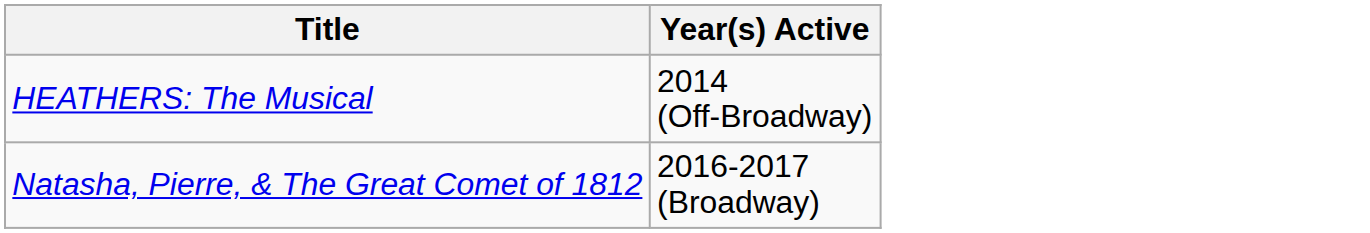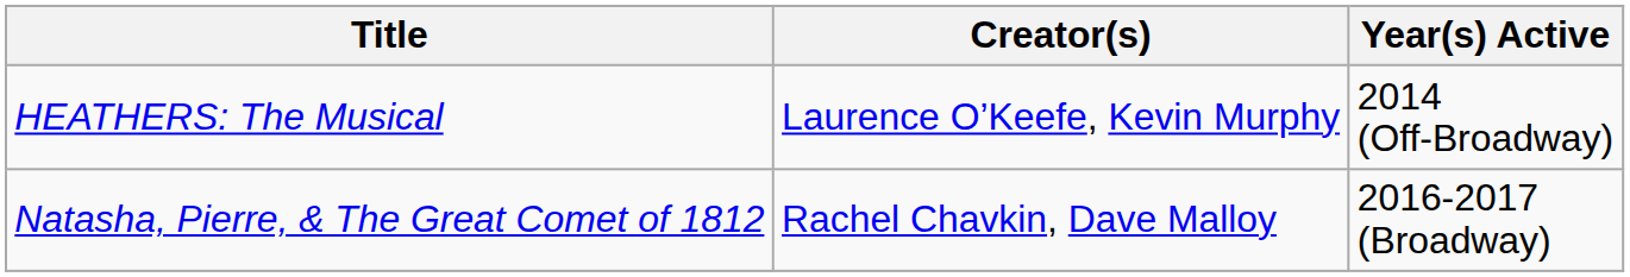 <table class="wikitable">
 <tr>
 <th>Title</th>
+<th>Creator(s)</th>
 <th>Year(s) Active</th>
 </tr>
 <tr>
 <td><em><a href='#'>HEATHERS: The Musical</a></em></td>
+<td><a href='#'>Laurence O’Keefe</a>, <a href='#'>Kevin Murphy</a></td>
 <td>2014<br>(Off-Broadway)</td>
 </tr>
 <tr>
 <td><em><a href='#'>Natasha, Pierre, & The Great Comet of 1812</a></em></td>
+<td><a href='#'>Rachel Chavkin</a>, <a href='#'>Dave Malloy</a></td>
 <td>2016-2017<br>(Broadway)</td>
 </tr>
 </table>
